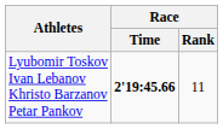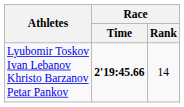 <table class="wikitable" border="1" style="font-size:90%">
 <tr>
 <th rowspan=2>Athletes</th>
 <th colspan=2>Race</th>
 </tr>
 <tr>
 <th>Time</th>
 <th>Rank</th>
 </tr>
 <tr>
 <td><a href='#'>Lyubomir Toskov</a><br><a href='#'>Ivan Lebanov</a><br><a href='#'>Khristo Barzanov</a><br><a href='#'>Petar Pankov</a></td>
 <td align=center><strong>2'19:45.66</strong></td>
-<td align=center>11</td>
+<td align=center>14</td>
 </tr>
 </table>
